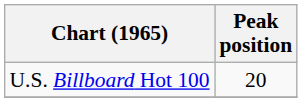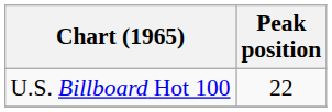 <table class="wikitable">
 <tr>
 <th align="center">Chart (1965)</th>
 <th align="center">Peak<br>position</th>
 </tr>
 <tr>
 <td align="left">U.S. <a href='#'><em>Billboard</em> Hot 100</a></td>
-<td align="center">20</td>
+<td align="center">22</td>
 </tr>
 <tr>
 </tr>
 </table>
